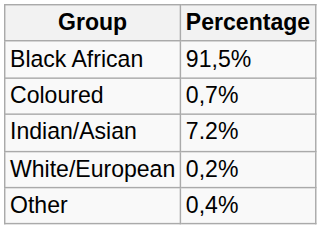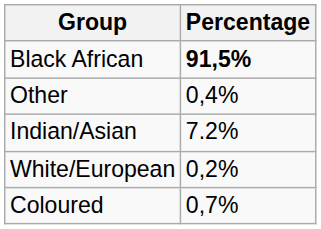 <table class="wikitable sortable">
 <tr>
 <th>Group</th>
 <th>Percentage </th>
 </tr>
 <tr>
 <td>Black African</td>
-<td>91,5%</td>
+<td><strong>91,5%</strong></td>
 </tr>
 <tr>
-<td>Coloured</td>
-<td>0,7%</td>
+<td>Other</td>
+<td>0,4%</td>
 </tr>
 <tr>
 <td>Indian/Asian</td>
 <td>7.2%</td>
 </tr>
 <tr>
 <td>White/European</td>
 <td>0,2%</td>
 </tr>
 <tr>
-<td>Other</td>
-<td>0,4%</td>
+<td>Coloured</td>
+<td>0,7%</td>
 </tr>
 </table>
